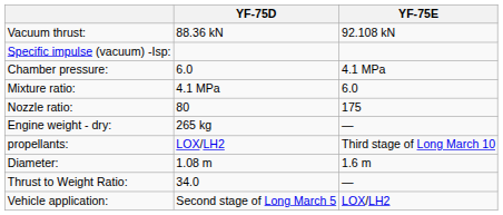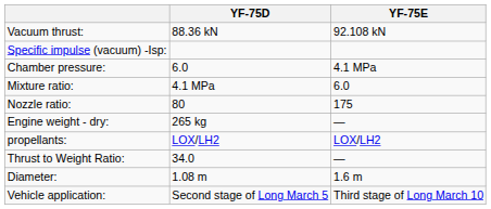 <table class="sortable wikitable">
 <tr>
 <th></th>
 <th>YF-75D</th>
 <th>YF-75E</th>
 </tr>
 <tr>
 <td>Vacuum thrust:</td>
 <td>88.36 kN</td>
 <td>92.108 kN</td>
 </tr>
 <tr>
 <td><a href='#'>Specific impulse</a> (vacuum) -Isp:</td>
 <td></td>
 <td></td>
 </tr>
 <tr>
 <td>Chamber pressure:</td>
 <td>6.0</td>
 <td>4.1 MPa</td>
 </tr>
 <tr>
 <td>Mixture ratio:</td>
 <td>4.1 MPa</td>
 <td>6.0</td>
 </tr>
 <tr>
 <td>Nozzle ratio:</td>
 <td>80</td>
 <td>175</td>
 </tr>
 <tr>
 <td>Engine weight - dry:</td>
 <td>265 kg</td>
 <td>—</td>
 </tr>
 <tr>
 <td>propellants:</td>
 <td><a href='#'>LOX</a>/<a href='#'>LH2</a></td>
-<td>Third stage of <a href='#'>Long March 10</a></td>
+<td><a href='#'>LOX</a>/<a href='#'>LH2</a></td>
+</tr>
+<tr>
+<td>Thrust to Weight Ratio:</td>
+<td>34.0</td>
+<td>—</td>
 </tr>
 <tr>
 <td>Diameter:</td>
 <td>1.08 m</td>
 <td>1.6 m</td>
 </tr>
 <tr>
-<td>Thrust to Weight Ratio:</td>
-<td>34.0</td>
-<td>—</td>
-</tr>
-<tr>
 <td>Vehicle application:</td>
 <td>Second stage of <a href='#'>Long March 5</a></td>
-<td><a href='#'>LOX</a>/<a href='#'>LH2</a></td>
+<td>Third stage of <a href='#'>Long March 10</a></td>
 </tr>
 </table>
